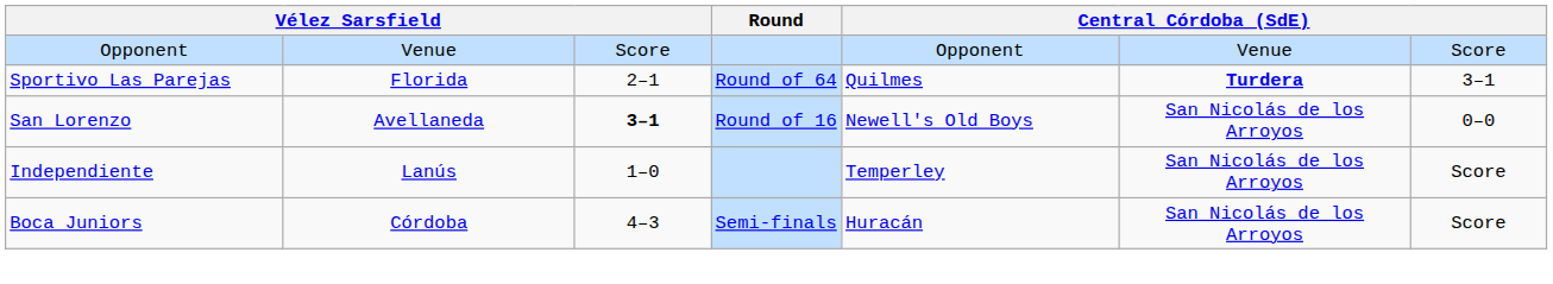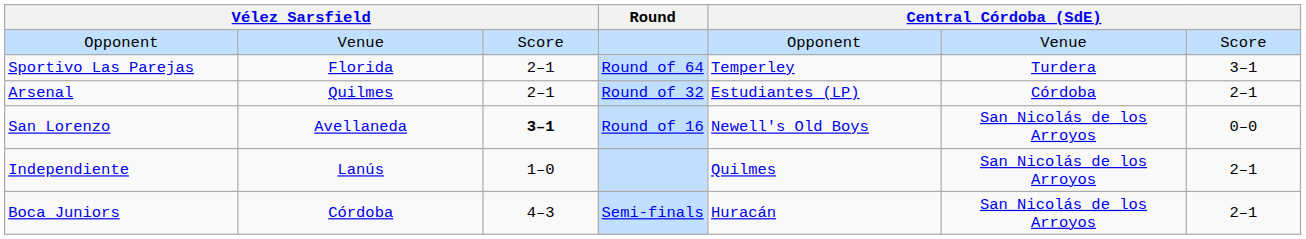 <table class="wikitable" style="text-align: center;">
 <tr>
 <th colspan=3><a href='#'>Vélez Sarsfield</a></th>
 <th width=>Round</th>
 <th colspan=3><a href='#'>Central Córdoba (SdE)</a></th>
 </tr>
 <tr bgcolor=#c1e0ff>
 <td width= 190px>Opponent</td>
 <td width= 200px>Venue</td>
 <td width= 90px>Score</td>
 <td width=></td>
 <td width= 190px>Opponent</td>
 <td width= 200px>Venue</td>
 <td width= 90px>Score</td>
 </tr>
 <tr>
 <td align=left><a href='#'>Sportivo Las Parejas</a></td>
 <td><a href='#'>Florida</a></td>
 <td>2–1</td>
 <td bgcolor=#c1e0ff><a href='#'>Round of 64</a></td>
-<td align=left><a href='#'>Quilmes</a></td>
-<td><strong><a href='#'>Turdera</a></strong></td>
+<td align=left><a href='#'>Temperley</a></td>
+<td><a href='#'>Turdera</a></td>
 <td>3–1</td>
+</tr>
+<tr>
+<td align=left><a href='#'>Arsenal</a></td>
+<td><a href='#'>Quilmes</a></td>
+<td>2–1</td>
+<td bgcolor=#c1e0ff><a href='#'>Round of 32</a></td>
+<td align=left><a href='#'>Estudiantes (LP)</a></td>
+<td><a href='#'>Córdoba</a></td>
+<td>2–1</td>
 </tr>
 <tr>
 <td align=left><a href='#'>San Lorenzo</a></td>
 <td><a href='#'>Avellaneda</a></td>
 <td><strong>3–1</strong></td>
 <td bgcolor=#c1e0ff><a href='#'>Round of 16</a></td>
 <td align=left><a href='#'>Newell's Old Boys</a></td>
 <td><a href='#'>San Nicolás de los Arroyos</a></td>
 <td>0–0 </td>
 </tr>
 <tr>
 <td align=left><a href='#'>Independiente</a></td>
 <td><a href='#'>Lanús</a></td>
 <td>1–0</td>
 <td bgcolor=#c1e0ff><a href='#'></a></td>
-<td align=left><a href='#'>Temperley</a></td>
+<td align=left><a href='#'>Quilmes</a></td>
 <td><a href='#'>San Nicolás de los Arroyos</a></td>
-<td width= 90px>Score</td>
+<td>2–1</td>
 </tr>
 <tr>
 <td align=left><a href='#'>Boca Juniors</a></td>
 <td><a href='#'>Córdoba</a></td>
 <td>4–3</td>
 <td bgcolor=#c1e0ff><a href='#'>Semi-finals</a></td>
 <td align=left><a href='#'>Huracán</a></td>
 <td><a href='#'>San Nicolás de los Arroyos</a></td>
-<td width= 90px>Score</td>
+<td>2–1</td>
 </tr>
 </table>
